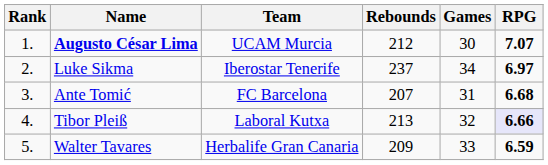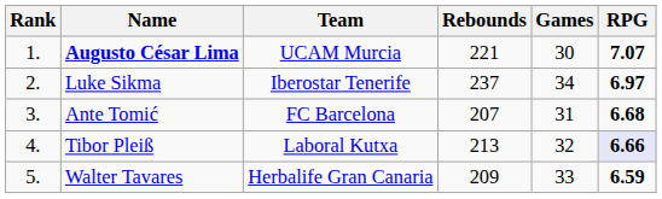 <table class="wikitable" style="text-align: center;">
 <tr>
 <th>Rank</th>
 <th>Name</th>
 <th>Team</th>
 <th>Rebounds</th>
 <th>Games</th>
 <th width=40>RPG</th>
 </tr>
 <tr>
 <td>1.</td>
 <td align="left"> <strong><a href='#'>Augusto César Lima</a></strong></td>
 <td><a href='#'>UCAM Murcia</a></td>
-<td>212</td>
+<td>221</td>
 <td>30</td>
 <td><strong>7.07</strong></td>
 </tr>
 <tr>
 <td>2.</td>
 <td align="left"> <a href='#'>Luke Sikma</a></td>
 <td><a href='#'>Iberostar Tenerife</a></td>
 <td>237</td>
 <td>34</td>
 <td><strong>6.97</strong></td>
 </tr>
 <tr>
 <td>3.</td>
 <td align="left"> <a href='#'>Ante Tomić</a></td>
 <td><a href='#'>FC Barcelona</a></td>
 <td>207</td>
 <td>31</td>
 <td><strong>6.68</strong></td>
 </tr>
 <tr>
 <td>4.</td>
 <td align="left"> <a href='#'>Tibor Pleiß</a></td>
 <td><a href='#'>Laboral Kutxa</a></td>
 <td>213</td>
 <td>32</td>
 <td style="background: lavender;"><strong>6.66</strong></td>
 </tr>
 <tr>
 <td>5.</td>
 <td align="left"> <a href='#'>Walter Tavares</a></td>
 <td><a href='#'>Herbalife Gran Canaria</a></td>
 <td>209</td>
 <td>33</td>
 <td><strong>6.59</strong></td>
 </tr>
 </table>
